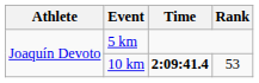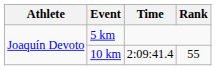 <table class="wikitable" style="font-size:90%; text-align:center">
 <tr>
 <th>Athlete</th>
 <th>Event</th>
 <th>Time</th>
 <th>Rank</th>
 </tr>
 <tr>
 <td align=left rowspan=2><a href='#'>Joaquín Devoto</a></td>
 <td align=left><a href='#'>5 km</a></td>
 <td colspan="2"></td>
 </tr>
 <tr>
 <td align=left><a href='#'>10 km</a></td>
-<td><strong>2:09:41.4</strong></td>
-<td>53</td>
+<td>2:09:41.4</td>
+<td>55</td>
 </tr>
 </table>
